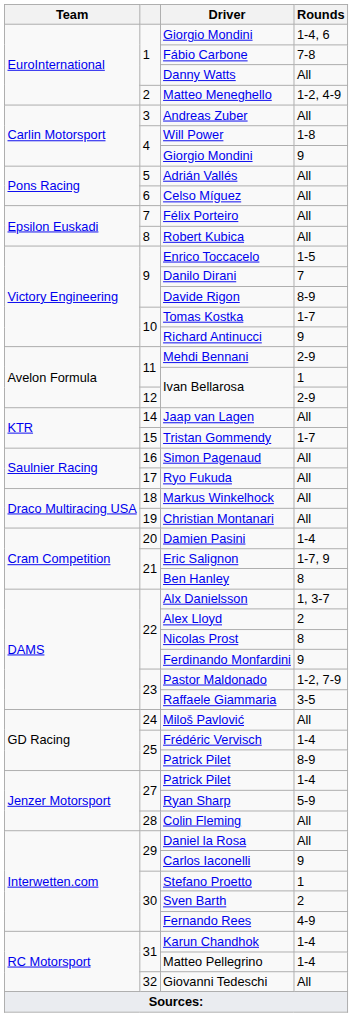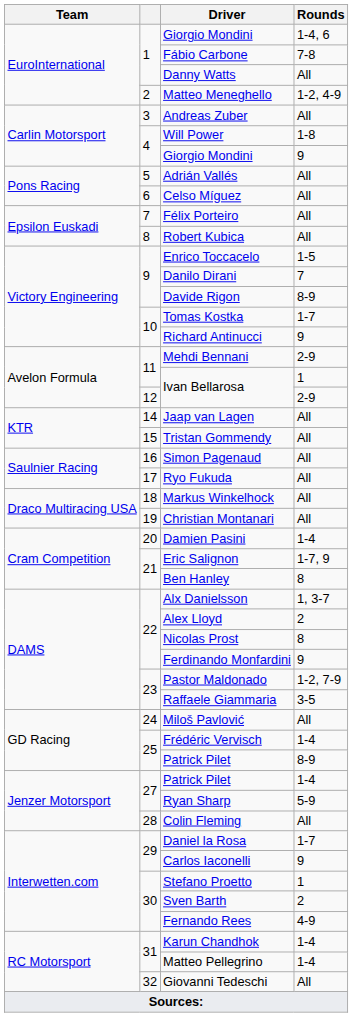 <table class="wikitable" style="font-size:85%">
 <tr>
 <th>Team</th>
 <th></th>
 <th>Driver</th>
 <th>Rounds</th>
 </tr>
 <tr>
 <td rowspan=4> <a href='#'>EuroInternational</a></td>
 <td rowspan=3>1</td>
 <td> <a href='#'>Giorgio Mondini</a></td>
 <td>1-4, 6</td>
 </tr>
 <tr>
 <td> <a href='#'>Fábio Carbone</a></td>
 <td>7-8</td>
 </tr>
 <tr>
 <td> <a href='#'>Danny Watts</a></td>
 <td>All</td>
 </tr>
 <tr>
 <td>2</td>
 <td> <a href='#'>Matteo Meneghello</a></td>
 <td>1-2, 4-9</td>
 </tr>
 <tr>
 <td rowspan=3> <a href='#'>Carlin Motorsport</a></td>
 <td>3</td>
 <td> <a href='#'>Andreas Zuber</a></td>
 <td>All</td>
 </tr>
 <tr>
 <td rowspan=2>4</td>
 <td> <a href='#'>Will Power</a></td>
 <td>1-8</td>
 </tr>
 <tr>
 <td> <a href='#'>Giorgio Mondini</a></td>
 <td>9</td>
 </tr>
 <tr>
 <td rowspan=2> <a href='#'>Pons Racing</a></td>
 <td>5</td>
 <td> <a href='#'>Adrián Vallés</a></td>
 <td>All</td>
 </tr>
 <tr>
 <td>6</td>
 <td> <a href='#'>Celso Míguez</a></td>
 <td>All</td>
 </tr>
 <tr>
 <td rowspan=2> <a href='#'>Epsilon Euskadi</a></td>
 <td>7</td>
 <td> <a href='#'>Félix Porteiro</a></td>
 <td>All</td>
 </tr>
 <tr>
 <td>8</td>
 <td> <a href='#'>Robert Kubica</a></td>
 <td>All</td>
 </tr>
 <tr>
 <td rowspan=5> <a href='#'>Victory Engineering</a></td>
 <td rowspan=3>9</td>
 <td> <a href='#'>Enrico Toccacelo</a></td>
 <td>1-5</td>
 </tr>
 <tr>
 <td> <a href='#'>Danilo Dirani</a></td>
 <td>7</td>
 </tr>
 <tr>
 <td> <a href='#'>Davide Rigon</a></td>
 <td>8-9</td>
 </tr>
 <tr>
 <td rowspan=2>10</td>
 <td> <a href='#'>Tomas Kostka</a></td>
 <td>1-7</td>
 </tr>
 <tr>
 <td> <a href='#'>Richard Antinucci</a></td>
 <td>9</td>
 </tr>
 <tr>
 <td rowspan=3> Avelon Formula</td>
 <td rowspan=2>11</td>
 <td> <a href='#'>Mehdi Bennani</a></td>
 <td>2-9</td>
 </tr>
 <tr>
 <td rowspan=2> Ivan Bellarosa</td>
 <td>1</td>
 </tr>
 <tr>
 <td>12</td>
 <td>2-9</td>
 </tr>
 <tr>
 <td rowspan=2> <a href='#'>KTR</a></td>
 <td>14</td>
 <td> <a href='#'>Jaap van Lagen</a></td>
 <td>All</td>
 </tr>
 <tr>
 <td>15</td>
 <td> <a href='#'>Tristan Gommendy</a></td>
-<td>1-7</td>
+<td>All</td>
 </tr>
 <tr>
 <td rowspan=2> <a href='#'>Saulnier Racing</a></td>
 <td>16</td>
 <td> <a href='#'>Simon Pagenaud</a></td>
 <td>All</td>
 </tr>
 <tr>
 <td>17</td>
 <td> <a href='#'>Ryo Fukuda</a></td>
 <td>All</td>
 </tr>
 <tr>
 <td rowspan=2> <a href='#'>Draco Multiracing USA</a></td>
 <td>18</td>
 <td> <a href='#'>Markus Winkelhock</a></td>
 <td>All</td>
 </tr>
 <tr>
 <td>19</td>
 <td> <a href='#'>Christian Montanari</a></td>
 <td>All</td>
 </tr>
 <tr>
 <td rowspan=3> <a href='#'>Cram Competition</a></td>
 <td>20</td>
 <td> <a href='#'>Damien Pasini</a></td>
 <td>1-4</td>
 </tr>
 <tr>
 <td rowspan=2>21</td>
 <td> <a href='#'>Eric Salignon</a></td>
 <td>1-7, 9</td>
 </tr>
 <tr>
 <td> <a href='#'>Ben Hanley</a></td>
 <td>8</td>
 </tr>
 <tr>
 <td rowspan=6> <a href='#'>DAMS</a></td>
 <td rowspan=4>22</td>
 <td> <a href='#'>Alx Danielsson</a></td>
 <td>1, 3-7</td>
 </tr>
 <tr>
 <td> <a href='#'>Alex Lloyd</a></td>
 <td>2</td>
 </tr>
 <tr>
 <td> <a href='#'>Nicolas Prost</a></td>
 <td>8</td>
 </tr>
 <tr>
 <td> <a href='#'>Ferdinando Monfardini</a></td>
 <td>9</td>
 </tr>
 <tr>
 <td rowspan=2>23</td>
 <td> <a href='#'>Pastor Maldonado</a></td>
 <td>1-2, 7-9</td>
 </tr>
 <tr>
 <td> <a href='#'>Raffaele Giammaria</a></td>
 <td>3-5</td>
 </tr>
 <tr>
 <td rowspan=3> GD Racing</td>
 <td>24</td>
 <td> <a href='#'>Miloš Pavlović</a></td>
 <td>All</td>
 </tr>
 <tr>
 <td rowspan=2>25</td>
 <td> <a href='#'>Frédéric Vervisch</a></td>
 <td>1-4</td>
 </tr>
 <tr>
 <td> <a href='#'>Patrick Pilet</a></td>
 <td>8-9</td>
 </tr>
 <tr>
 <td rowspan=3> <a href='#'>Jenzer Motorsport</a></td>
 <td rowspan=2>27</td>
 <td> <a href='#'>Patrick Pilet</a></td>
 <td>1-4</td>
 </tr>
 <tr>
 <td> <a href='#'>Ryan Sharp</a></td>
 <td>5-9</td>
 </tr>
 <tr>
 <td>28</td>
 <td> <a href='#'>Colin Fleming</a></td>
 <td>All</td>
 </tr>
 <tr>
 <td rowspan=5> <a href='#'>Interwetten.com</a></td>
 <td rowspan=2>29</td>
 <td> <a href='#'>Daniel la Rosa</a></td>
-<td>All</td>
+<td>1-7</td>
 </tr>
 <tr>
 <td> <a href='#'>Carlos Iaconelli</a></td>
 <td>9</td>
 </tr>
 <tr>
 <td rowspan=3>30</td>
 <td> <a href='#'>Stefano Proetto</a></td>
 <td>1</td>
 </tr>
 <tr>
 <td> <a href='#'>Sven Barth</a></td>
 <td>2</td>
 </tr>
 <tr>
 <td> <a href='#'>Fernando Rees</a></td>
 <td>4-9</td>
 </tr>
 <tr>
 <td rowspan=3> <a href='#'>RC Motorsport</a></td>
 <td rowspan=2>31</td>
 <td> <a href='#'>Karun Chandhok</a></td>
 <td>1-4</td>
 </tr>
 <tr>
 <td> Matteo Pellegrino</td>
 <td>1-4</td>
 </tr>
 <tr>
 <td>32</td>
 <td> Giovanni Tedeschi</td>
 <td>All</td>
 </tr>
 <tr class="sortbottom">
 <td colspan="4" style="background-color:#EAECF0;text-align:center"><strong>Sources:</strong></td>
 </tr>
 </table>
